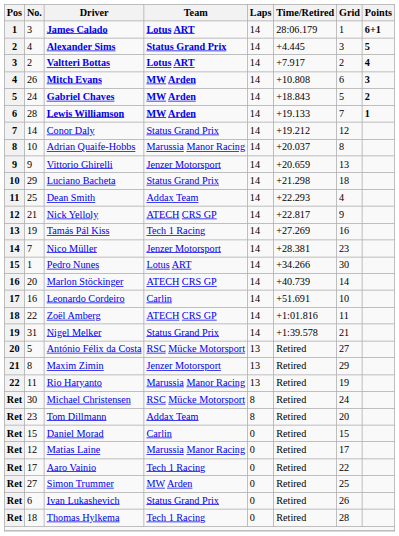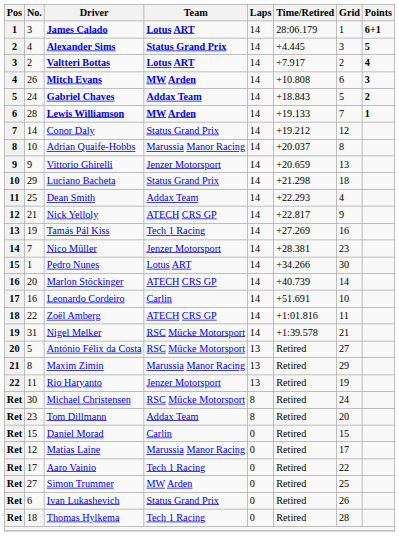 <table class="wikitable" style="font-size:85%">
 <tr>
 <th>Pos</th>
 <th>No.</th>
 <th>Driver</th>
 <th>Team</th>
 <th>Laps</th>
 <th>Time/Retired</th>
 <th>Grid</th>
 <th>Points</th>
 </tr>
 <tr>
 <th>1</th>
 <td>3</td>
 <td> <strong><a href='#'>James Calado</a></strong></td>
 <td><strong><a href='#'>Lotus</a> <a href='#'>ART</a></strong></td>
 <td>14</td>
 <td>28:06.179</td>
 <td>1</td>
 <td><strong>6+1</strong></td>
 </tr>
 <tr>
 <th>2</th>
 <td>4</td>
 <td> <strong><a href='#'>Alexander Sims</a></strong></td>
 <td><strong><a href='#'>Status Grand Prix</a></strong></td>
 <td>14</td>
 <td>+4.445</td>
 <td>3</td>
 <td><strong>5</strong></td>
 </tr>
 <tr>
 <th>3</th>
 <td>2</td>
 <td> <strong><a href='#'>Valtteri Bottas</a></strong></td>
 <td><strong><a href='#'>Lotus</a> <a href='#'>ART</a></strong></td>
 <td>14</td>
 <td>+7.917</td>
 <td>2</td>
 <td><strong>4</strong></td>
 </tr>
 <tr>
 <th>4</th>
 <td>26</td>
 <td> <strong><a href='#'>Mitch Evans</a></strong></td>
 <td><strong><a href='#'>MW</a> <a href='#'>Arden</a></strong></td>
 <td>14</td>
 <td>+10.808</td>
 <td>6</td>
 <td><strong>3</strong></td>
 </tr>
 <tr>
 <th>5</th>
 <td>24</td>
 <td> <strong><a href='#'>Gabriel Chaves</a></strong></td>
-<td><strong><a href='#'>MW</a> <a href='#'>Arden</a></strong></td>
+<td><strong><a href='#'>Addax Team</a></strong></td>
 <td>14</td>
 <td>+18.843</td>
 <td>5</td>
 <td><strong>2</strong></td>
 </tr>
 <tr>
 <th>6</th>
 <td>28</td>
 <td> <strong><a href='#'>Lewis Williamson</a></strong></td>
 <td><strong><a href='#'>MW</a> <a href='#'>Arden</a></strong></td>
 <td>14</td>
 <td>+19.133</td>
 <td>7</td>
 <td><strong>1</strong></td>
 </tr>
 <tr>
 <th>7</th>
 <td>14</td>
 <td> <a href='#'>Conor Daly</a></td>
 <td><a href='#'>Status Grand Prix</a></td>
 <td>14</td>
 <td>+19.212</td>
 <td>12</td>
 <td></td>
 </tr>
 <tr>
 <th>8</th>
 <td>10</td>
 <td> <a href='#'>Adrian Quaife-Hobbs</a></td>
 <td><a href='#'>Marussia</a> <a href='#'>Manor Racing</a></td>
 <td>14</td>
 <td>+20.037</td>
 <td>8</td>
 <td></td>
 </tr>
 <tr>
 <th>9</th>
 <td>9</td>
 <td> <a href='#'>Vittorio Ghirelli</a></td>
 <td><a href='#'>Jenzer Motorsport</a></td>
 <td>14</td>
 <td>+20.659</td>
 <td>13</td>
 <td></td>
 </tr>
 <tr>
 <th>10</th>
 <td>29</td>
 <td> <a href='#'>Luciano Bacheta</a></td>
 <td><a href='#'>Status Grand Prix</a></td>
 <td>14</td>
 <td>+21.298</td>
 <td>18</td>
 <td></td>
 </tr>
 <tr>
 <th>11</th>
 <td>25</td>
 <td> <a href='#'>Dean Smith</a></td>
 <td><a href='#'>Addax Team</a></td>
 <td>14</td>
 <td>+22.293</td>
 <td>4</td>
 <td></td>
 </tr>
 <tr>
 <th>12</th>
 <td>21</td>
 <td> <a href='#'>Nick Yelloly</a></td>
 <td><a href='#'>ATECH</a> <a href='#'>CRS GP</a></td>
 <td>14</td>
 <td>+22.817</td>
 <td>9</td>
 <td></td>
 </tr>
 <tr>
 <th>13</th>
 <td>19</td>
 <td> <a href='#'>Tamás Pál Kiss</a></td>
 <td><a href='#'>Tech 1 Racing</a></td>
 <td>14</td>
 <td>+27.269</td>
 <td>16</td>
 <td></td>
 </tr>
 <tr>
 <th>14</th>
 <td>7</td>
 <td> <a href='#'>Nico Müller</a></td>
 <td><a href='#'>Jenzer Motorsport</a></td>
 <td>14</td>
 <td>+28.381</td>
 <td>23</td>
 <td></td>
 </tr>
 <tr>
 <th>15</th>
 <td>1</td>
 <td> <a href='#'>Pedro Nunes</a></td>
 <td><a href='#'>Lotus</a> <a href='#'>ART</a></td>
 <td>14</td>
 <td>+34.266</td>
 <td>30</td>
 <td></td>
 </tr>
 <tr>
 <th>16</th>
 <td>20</td>
 <td> <a href='#'>Marlon Stöckinger</a></td>
 <td><a href='#'>ATECH</a> <a href='#'>CRS GP</a></td>
 <td>14</td>
 <td>+40.739</td>
 <td>14</td>
 <td></td>
 </tr>
 <tr>
 <th>17</th>
 <td>16</td>
 <td> <a href='#'>Leonardo Cordeiro</a></td>
 <td><a href='#'>Carlin</a></td>
 <td>14</td>
 <td>+51.691</td>
 <td>10</td>
 <td></td>
 </tr>
 <tr>
 <th>18</th>
 <td>22</td>
 <td> <a href='#'>Zoël Amberg</a></td>
 <td><a href='#'>ATECH</a> <a href='#'>CRS GP</a></td>
 <td>14</td>
 <td>+1:01.816</td>
 <td>11</td>
 <td></td>
 </tr>
 <tr>
 <th>19</th>
 <td>31</td>
 <td> <a href='#'>Nigel Melker</a></td>
-<td><a href='#'>Status Grand Prix</a></td>
+<td><a href='#'>RSC</a> <a href='#'>Mücke Motorsport</a></td>
 <td>14</td>
 <td>+1:39.578</td>
 <td>21</td>
 <td></td>
 </tr>
 <tr>
 <th>20</th>
 <td>5</td>
 <td> <a href='#'>António Félix da Costa</a></td>
 <td><a href='#'>RSC</a> <a href='#'>Mücke Motorsport</a></td>
 <td>13</td>
 <td>Retired</td>
 <td>27</td>
 <td></td>
 </tr>
 <tr>
 <th>21</th>
 <td>8</td>
 <td> <a href='#'>Maxim Zimin</a></td>
-<td><a href='#'>Jenzer Motorsport</a></td>
+<td><a href='#'>Marussia</a> <a href='#'>Manor Racing</a></td>
 <td>13</td>
 <td>Retired</td>
 <td>29</td>
 <td></td>
 </tr>
 <tr>
 <th>22</th>
 <td>11</td>
 <td> <a href='#'>Rio Haryanto</a></td>
-<td><a href='#'>Marussia</a> <a href='#'>Manor Racing</a></td>
+<td><a href='#'>Jenzer Motorsport</a></td>
 <td>13</td>
 <td>Retired</td>
 <td>19</td>
 <td></td>
 </tr>
 <tr>
 <th>Ret</th>
 <td>30</td>
 <td> <a href='#'>Michael Christensen</a></td>
 <td><a href='#'>RSC</a> <a href='#'>Mücke Motorsport</a></td>
 <td>8</td>
 <td>Retired</td>
 <td>24</td>
 <td></td>
 </tr>
 <tr>
 <th>Ret</th>
 <td>23</td>
 <td> <a href='#'>Tom Dillmann</a></td>
 <td><a href='#'>Addax Team</a></td>
 <td>8</td>
 <td>Retired</td>
 <td>20</td>
 <td></td>
 </tr>
 <tr>
 <th>Ret</th>
 <td>15</td>
 <td> <a href='#'>Daniel Morad</a></td>
 <td><a href='#'>Carlin</a></td>
 <td>0</td>
 <td>Retired</td>
 <td>15</td>
 <td></td>
 </tr>
 <tr>
 <th>Ret</th>
 <td>12</td>
 <td> <a href='#'>Matias Laine</a></td>
 <td><a href='#'>Marussia</a> <a href='#'>Manor Racing</a></td>
 <td>0</td>
 <td>Retired</td>
 <td>17</td>
 <td></td>
 </tr>
 <tr>
 <th>Ret</th>
 <td>17</td>
 <td> <a href='#'>Aaro Vainio</a></td>
 <td><a href='#'>Tech 1 Racing</a></td>
 <td>0</td>
 <td>Retired</td>
 <td>22</td>
 <td></td>
 </tr>
 <tr>
 <th>Ret</th>
 <td>27</td>
 <td> <a href='#'>Simon Trummer</a></td>
 <td><a href='#'>MW</a> <a href='#'>Arden</a></td>
 <td>0</td>
 <td>Retired</td>
 <td>25</td>
 <td></td>
 </tr>
 <tr>
 <th>Ret</th>
 <td>6</td>
 <td> <a href='#'>Ivan Lukashevich</a></td>
 <td><a href='#'>Status Grand Prix</a></td>
 <td>0</td>
 <td>Retired</td>
 <td>26</td>
 <td></td>
 </tr>
 <tr>
 <th>Ret</th>
 <td>18</td>
 <td> <a href='#'>Thomas Hylkema</a></td>
 <td><a href='#'>Tech 1 Racing</a></td>
 <td>0</td>
 <td>Retired</td>
 <td>28</td>
 <td></td>
 </tr>
 <tr>
 <td colspan=8></td>
 </tr>
 <tr>
 </tr>
 </table>
